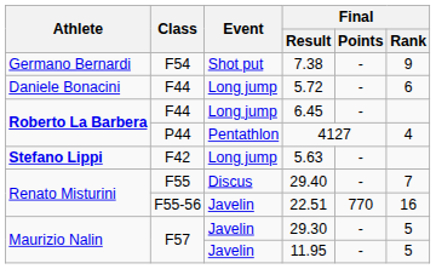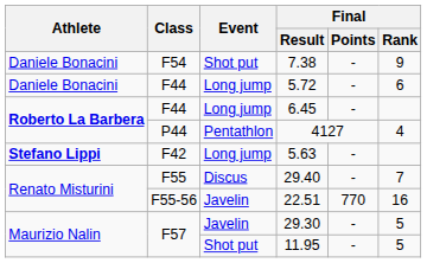 <table class=wikitable style="font-size:90%">
 <tr>
 <th rowspan="2">Athlete</th>
 <th rowspan="2">Class</th>
 <th rowspan="2">Event</th>
 <th colspan="3">Final</th>
 </tr>
 <tr>
 <th>Result</th>
 <th>Points</th>
 <th>Rank</th>
 </tr>
 <tr>
-<td><a href='#'>Germano Bernardi</a></td>
+<td><a href='#'>Daniele Bonacini</a></td>
 <td style="text-align:center;">F54</td>
 <td><a href='#'>Shot put</a></td>
 <td style="text-align:center;">7.38</td>
 <td style="text-align:center;">-</td>
 <td style="text-align:center;">9</td>
 </tr>
 <tr>
 <td><a href='#'>Daniele Bonacini</a></td>
 <td style="text-align:center;">F44</td>
 <td><a href='#'>Long jump</a></td>
 <td style="text-align:center;">5.72</td>
 <td style="text-align:center;">-</td>
 <td style="text-align:center;">6</td>
 </tr>
 <tr>
 <td rowspan="2"><strong><a href='#'>Roberto La Barbera</a></strong></td>
 <td style="text-align:center;">F44</td>
 <td><a href='#'>Long jump</a></td>
 <td style="text-align:center;">6.45</td>
 <td style="text-align:center;">-</td>
 <td style="text-align:center;"></td>
 </tr>
 <tr>
 <td style="text-align:center;">P44</td>
 <td><a href='#'>Pentathlon</a></td>
 <td style="text-align:center;" colspan="2">4127</td>
 <td style="text-align:center;">4</td>
 </tr>
 <tr>
 <td><strong><a href='#'>Stefano Lippi</a></strong></td>
 <td style="text-align:center;">F42</td>
 <td><a href='#'>Long jump</a></td>
 <td style="text-align:center;">5.63</td>
 <td style="text-align:center;">-</td>
 <td style="text-align:center;"></td>
 </tr>
 <tr>
 <td rowspan="2"><a href='#'>Renato Misturini</a></td>
 <td style="text-align:center;">F55</td>
 <td><a href='#'>Discus</a></td>
 <td style="text-align:center;">29.40</td>
 <td style="text-align:center;">-</td>
 <td style="text-align:center;">7</td>
 </tr>
 <tr>
 <td style="text-align:center;">F55-56</td>
 <td><a href='#'>Javelin</a></td>
 <td style="text-align:center;">22.51</td>
 <td style="text-align:center;">770</td>
 <td style="text-align:center;">16</td>
 </tr>
 <tr>
 <td rowspan="2"><a href='#'>Maurizio Nalin</a></td>
 <td rowspan="2" style="text-align:center;">F57</td>
 <td><a href='#'>Javelin</a></td>
 <td style="text-align:center;">29.30</td>
 <td style="text-align:center;">-</td>
 <td style="text-align:center;">5</td>
 </tr>
 <tr>
-<td><a href='#'>Javelin</a></td>
+<td><a href='#'>Shot put</a></td>
 <td style="text-align:center;">11.95</td>
 <td style="text-align:center;">-</td>
 <td style="text-align:center;">5</td>
 </tr>
 </table>
